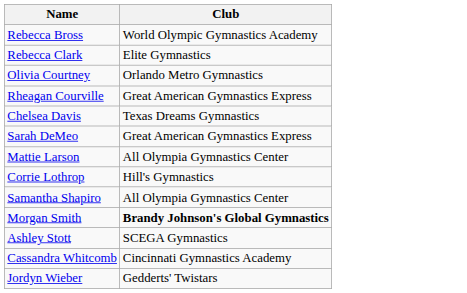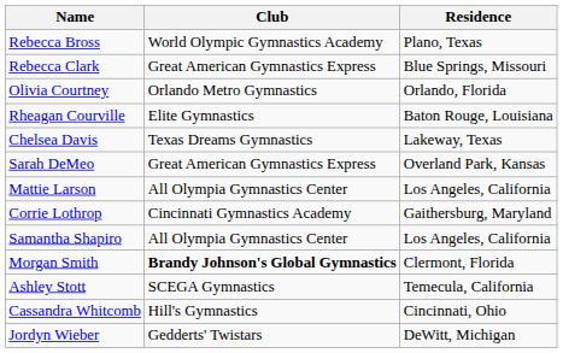 <table class="wikitable">
 <tr>
 <th>Name</th>
 <th>Club</th>
+<th>Residence</th>
 </tr>
 <tr>
 <td><a href='#'>Rebecca Bross</a></td>
 <td>World Olympic Gymnastics Academy</td>
+<td>Plano, Texas</td>
 </tr>
 <tr>
 <td><a href='#'>Rebecca Clark</a></td>
-<td>Elite Gymnastics</td>
+<td>Great American Gymnastics Express</td>
+<td>Blue Springs, Missouri</td>
 </tr>
 <tr>
 <td><a href='#'>Olivia Courtney</a></td>
 <td>Orlando Metro Gymnastics</td>
+<td>Orlando, Florida</td>
 </tr>
 <tr>
 <td><a href='#'>Rheagan Courville</a></td>
-<td>Great American Gymnastics Express</td>
+<td>Elite Gymnastics</td>
+<td>Baton Rouge, Louisiana</td>
 </tr>
 <tr>
 <td><a href='#'>Chelsea Davis</a></td>
 <td>Texas Dreams Gymnastics</td>
+<td>Lakeway, Texas</td>
 </tr>
 <tr>
 <td><a href='#'>Sarah DeMeo</a></td>
 <td>Great American Gymnastics Express</td>
+<td>Overland Park, Kansas</td>
 </tr>
 <tr>
 <td><a href='#'>Mattie Larson</a></td>
 <td>All Olympia Gymnastics Center</td>
+<td>Los Angeles, California</td>
 </tr>
 <tr>
 <td><a href='#'>Corrie Lothrop</a></td>
-<td>Hill's Gymnastics</td>
+<td>Cincinnati Gymnastics Academy</td>
+<td>Gaithersburg, Maryland</td>
 </tr>
 <tr>
 <td><a href='#'>Samantha Shapiro</a></td>
 <td>All Olympia Gymnastics Center</td>
+<td>Los Angeles, California</td>
 </tr>
 <tr>
 <td><a href='#'>Morgan Smith</a></td>
 <td><strong>Brandy Johnson's Global Gymnastics</strong></td>
+<td>Clermont, Florida</td>
 </tr>
 <tr>
 <td><a href='#'>Ashley Stott</a></td>
 <td>SCEGA Gymnastics</td>
+<td>Temecula, California</td>
 </tr>
 <tr>
 <td><a href='#'>Cassandra Whitcomb</a></td>
-<td>Cincinnati Gymnastics Academy</td>
+<td>Hill's Gymnastics</td>
+<td>Cincinnati, Ohio</td>
 </tr>
 <tr>
 <td><a href='#'>Jordyn Wieber</a></td>
 <td>Gedderts' Twistars</td>
+<td>DeWitt, Michigan</td>
 </tr>
 </table>
